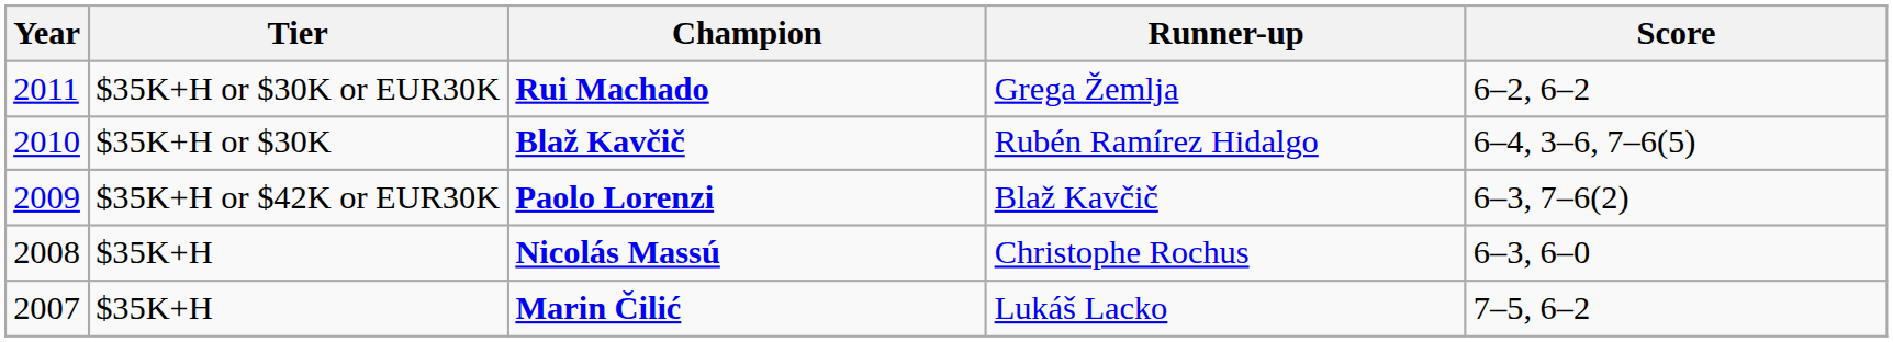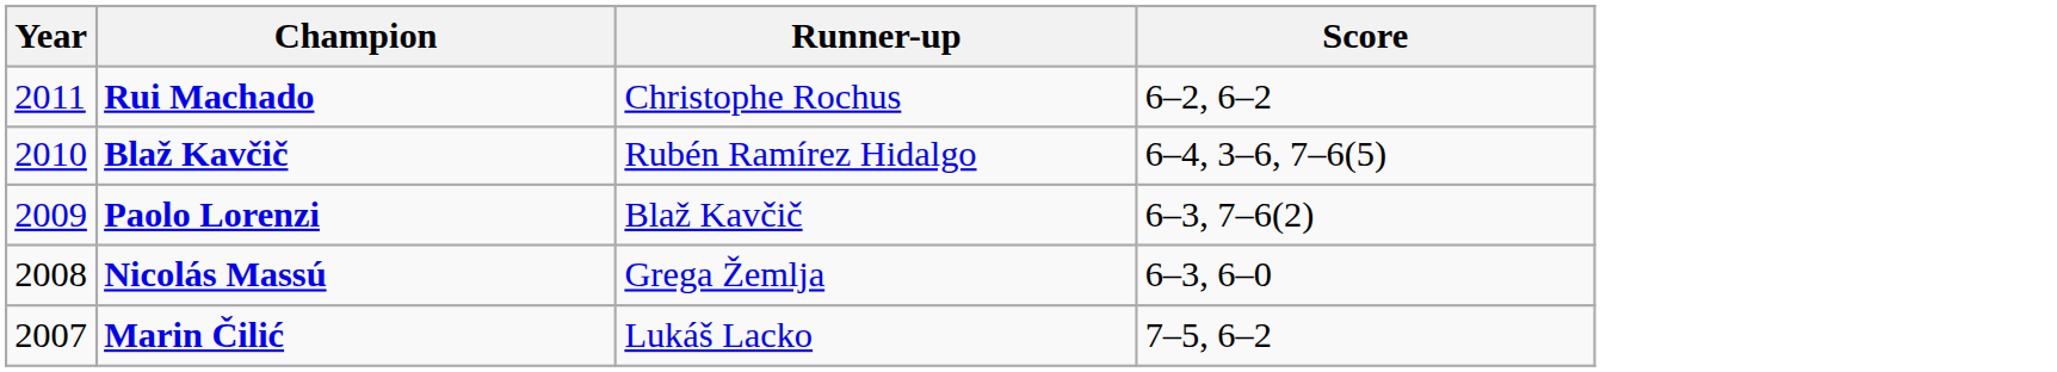 <table class="wikitable" style="font-size:90%">
 <tr>
 <th>Year</th>
-<th>Tier</th>
 <th width="200">Champion</th>
 <th width="200">Runner-up</th>
 <th width="175">Score</th>
 </tr>
 <tr>
 <td><a href='#'>2011</a></td>
-<td>$35K+H or $30K or EUR30K</td>
 <td> <strong><a href='#'>Rui Machado</a></strong></td>
-<td> <a href='#'>Grega Žemlja</a></td>
+<td> <a href='#'>Christophe Rochus</a></td>
 <td>6–2, 6–2</td>
 </tr>
 <tr>
 <td><a href='#'>2010</a></td>
-<td>$35K+H or $30K</td>
 <td> <strong><a href='#'>Blaž Kavčič</a></strong></td>
 <td> <a href='#'>Rubén Ramírez Hidalgo</a></td>
 <td>6–4, 3–6, 7–6(5)</td>
 </tr>
 <tr>
 <td><a href='#'>2009</a></td>
-<td>$35K+H or $42K or EUR30K</td>
 <td> <strong><a href='#'>Paolo Lorenzi</a></strong></td>
 <td> <a href='#'>Blaž Kavčič</a></td>
 <td>6–3, 7–6(2)</td>
 </tr>
 <tr>
 <td>2008</td>
-<td>$35K+H</td>
 <td> <strong><a href='#'>Nicolás Massú</a></strong></td>
-<td> <a href='#'>Christophe Rochus</a></td>
+<td> <a href='#'>Grega Žemlja</a></td>
 <td>6–3, 6–0</td>
 </tr>
 <tr>
 <td>2007</td>
-<td>$35K+H</td>
 <td> <strong><a href='#'>Marin Čilić</a></strong></td>
 <td> <a href='#'>Lukáš Lacko</a></td>
 <td>7–5, 6–2</td>
 </tr>
 </table>
